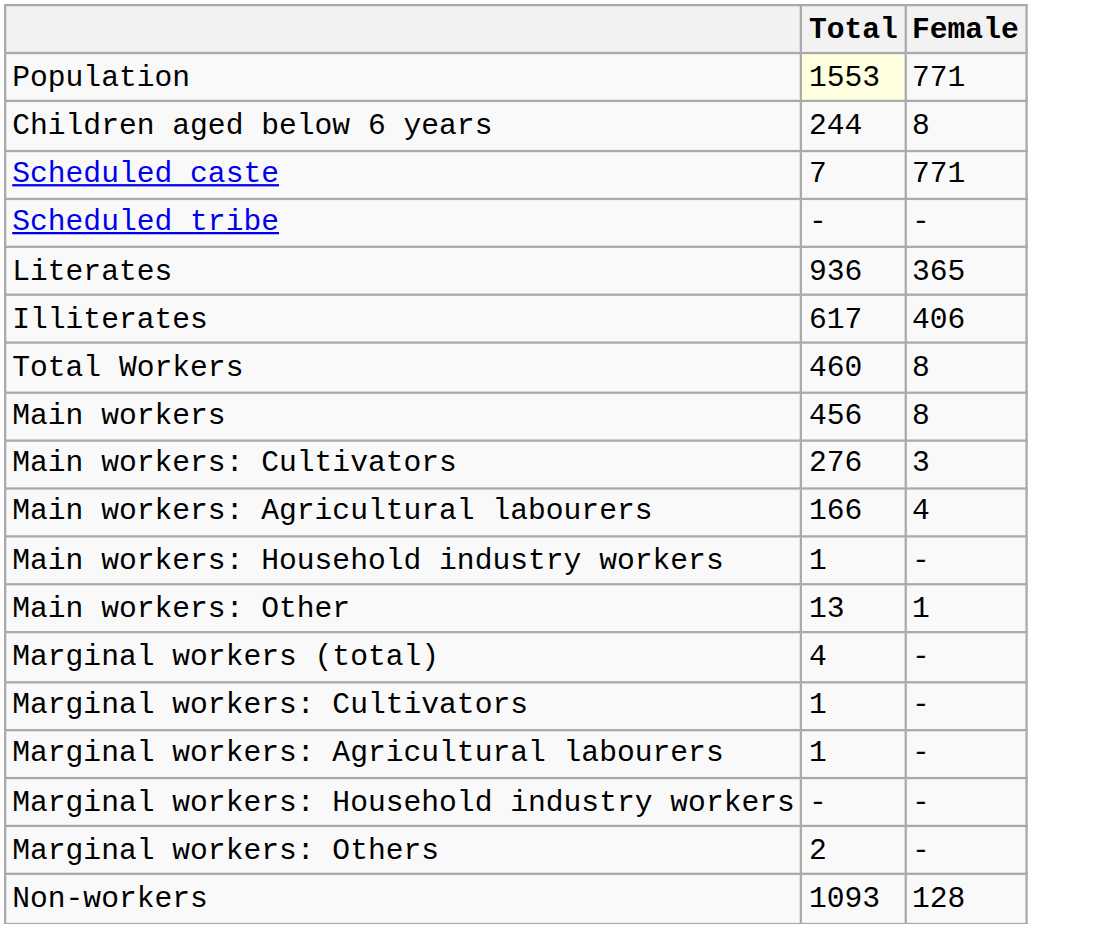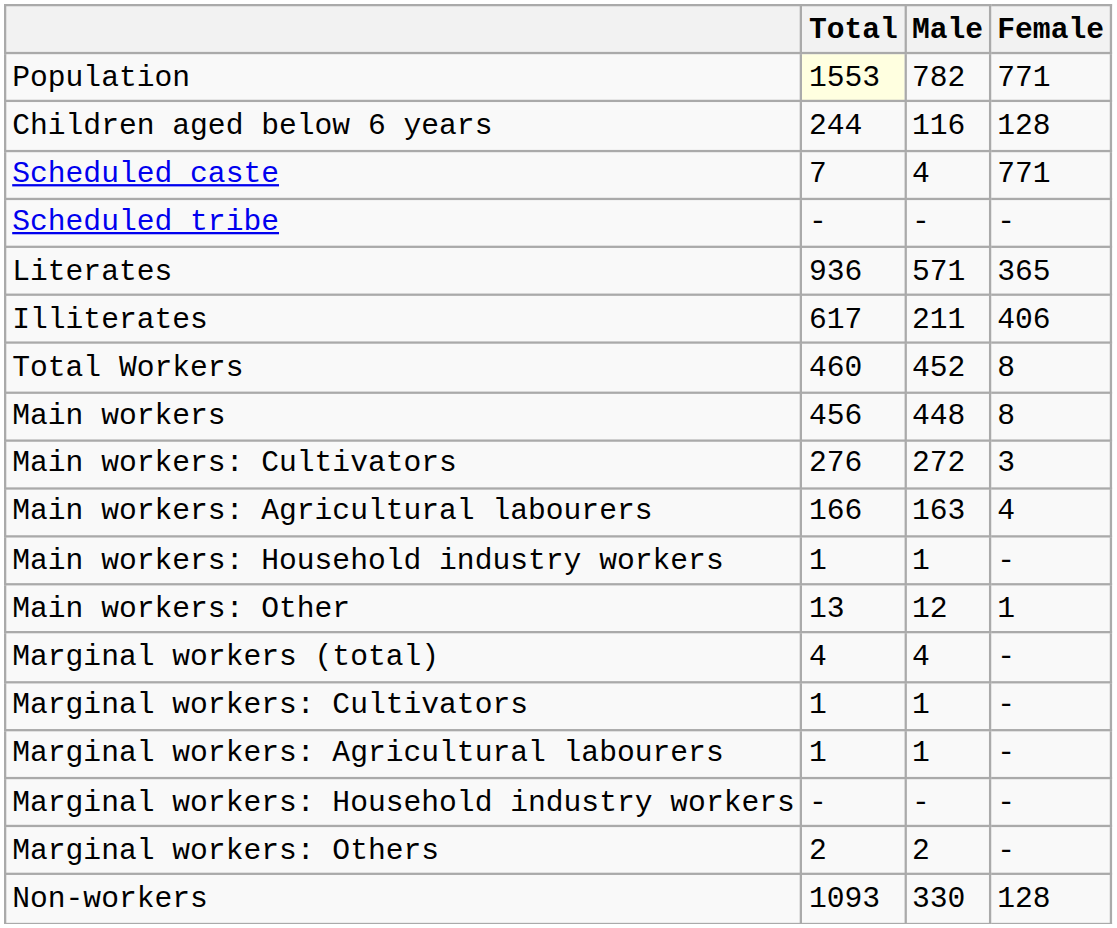 <table class="wikitable sortable">
 <tr>
 <th></th>
 <th>Total</th>
+<th>Male</th>
 <th>Female</th>
 </tr>
 <tr>
 <td>Population</td>
 <td style="background: lightyellow;">1553</td>
+<td>782</td>
 <td>771</td>
 </tr>
 <tr>
 <td>Children aged below 6 years</td>
 <td>244</td>
-<td>8</td>
+<td>116</td>
+<td>128</td>
 </tr>
 <tr>
 <td><a href='#'>Scheduled caste</a></td>
 <td>7</td>
+<td>4</td>
 <td>771</td>
 </tr>
 <tr>
 <td><a href='#'>Scheduled tribe</a></td>
 <td>-</td>
 <td>-</td>
+<td>-</td>
 </tr>
 <tr>
 <td>Literates</td>
 <td>936</td>
+<td>571</td>
 <td>365</td>
 </tr>
 <tr>
 <td>Illiterates</td>
 <td>617</td>
+<td>211</td>
 <td>406</td>
 </tr>
 <tr>
 <td>Total Workers</td>
 <td>460</td>
+<td>452</td>
 <td>8</td>
 </tr>
 <tr>
 <td>Main workers</td>
 <td>456</td>
+<td>448</td>
 <td>8</td>
 </tr>
 <tr>
 <td>Main workers: Cultivators</td>
 <td>276</td>
+<td>272</td>
 <td>3</td>
 </tr>
 <tr>
 <td>Main workers: Agricultural labourers</td>
 <td>166</td>
+<td>163</td>
 <td>4</td>
 </tr>
 <tr>
 <td>Main workers: Household industry workers</td>
+<td>1</td>
 <td>1</td>
 <td>-</td>
 </tr>
 <tr>
 <td>Main workers: Other</td>
 <td>13</td>
+<td>12</td>
 <td>1</td>
 </tr>
 <tr>
 <td>Marginal workers (total)</td>
+<td>4</td>
 <td>4</td>
 <td>-</td>
 </tr>
 <tr>
 <td>Marginal workers: Cultivators</td>
 <td>1</td>
+<td>1</td>
 <td>-</td>
 </tr>
 <tr>
 <td>Marginal workers: Agricultural labourers</td>
+<td>1</td>
 <td>1</td>
 <td>-</td>
 </tr>
 <tr>
 <td>Marginal workers: Household industry workers</td>
 <td>-</td>
 <td>-</td>
+<td>-</td>
 </tr>
 <tr>
 <td>Marginal workers: Others</td>
+<td>2</td>
 <td>2</td>
 <td>-</td>
 </tr>
 <tr>
 <td>Non-workers</td>
 <td>1093</td>
+<td>330</td>
 <td>128</td>
 </tr>
 </table>
